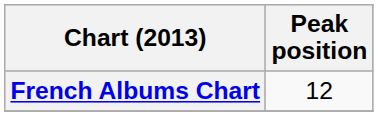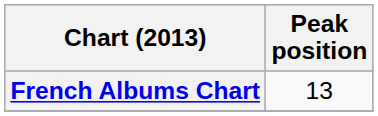 <table class="wikitable sortable plainrowheaders" border="1">
 <tr>
 <th scope="col">Chart (2013)</th>
 <th scope="col">Peak<br>position</th>
 </tr>
 <tr>
 <th scope="row"><a href='#'>French Albums Chart</a></th>
-<td align="center">12</td>
+<td align="center">13</td>
 </tr>
 <tr>
 </tr>
 </table>
